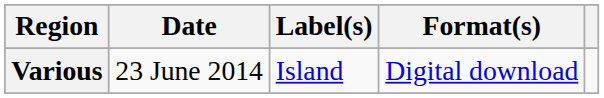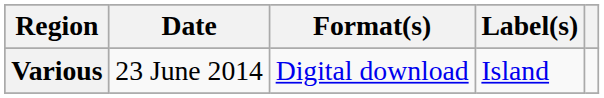 <table class="wikitable plainrowheaders">
 <tr>
 <th scope="col">Region</th>
 <th scope="col">Date</th>
+<th scope="col">Format(s)</th>
 <th scope="col">Label(s)</th>
-<th scope="col">Format(s)</th>
 <th scope="col"></th>
 </tr>
 <tr>
 <th scope="row">Various</th>
 <td>23 June 2014</td>
+<td><a href='#'>Digital download</a></td>
 <td><a href='#'>Island</a></td>
-<td><a href='#'>Digital download</a></td>
 <td align="center"></td>
 </tr>
 </table>
